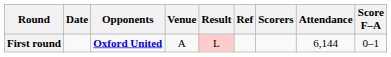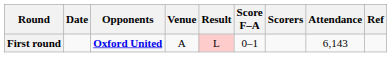 <table class="wikitable plainrowheaders sortable" style="text-align:center">
 <tr>
 <th scope="col">Round</th>
 <th scope="col">Date</th>
 <th scope="col">Opponents</th>
 <th scope="col">Venue</th>
 <th scope="col">Result</th>
-<th scope="col" class="unsortable">Ref</th>
+<th scope="col">Score<br>F–A</th>
 <th scope="col" class="unsortable">Scorers</th>
 <th scope="col">Attendance</th>
-<th scope="col">Score<br>F–A</th>
+<th scope="col" class="unsortable">Ref</th>
 </tr>
 <tr>
 <th scope="row">First round</th>
 <td align="left"></td>
 <td align="left"><strong><a href='#'>Oxford United</a></strong></td>
 <td>A</td>
 <td style="background-color:#FFCCCC">L</td>
+<td>0–1</td>
+<td align="left"></td>
+<td>6,143</td>
 <td></td>
-<td align="left"></td>
-<td>6,144</td>
-<td>0–1</td>
 </tr>
 </table>
